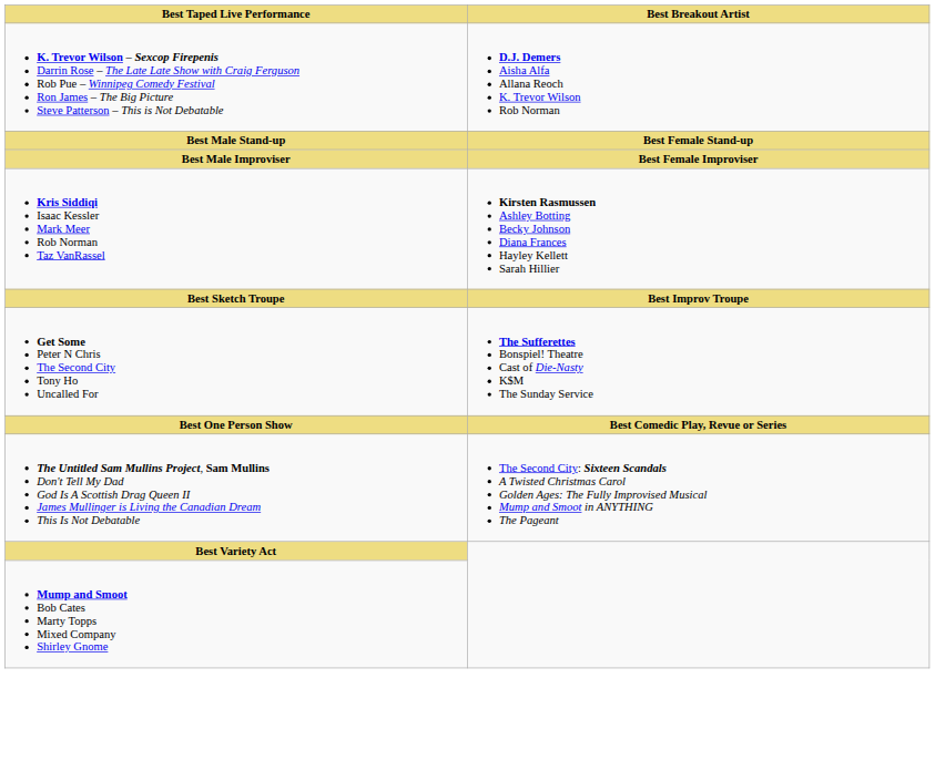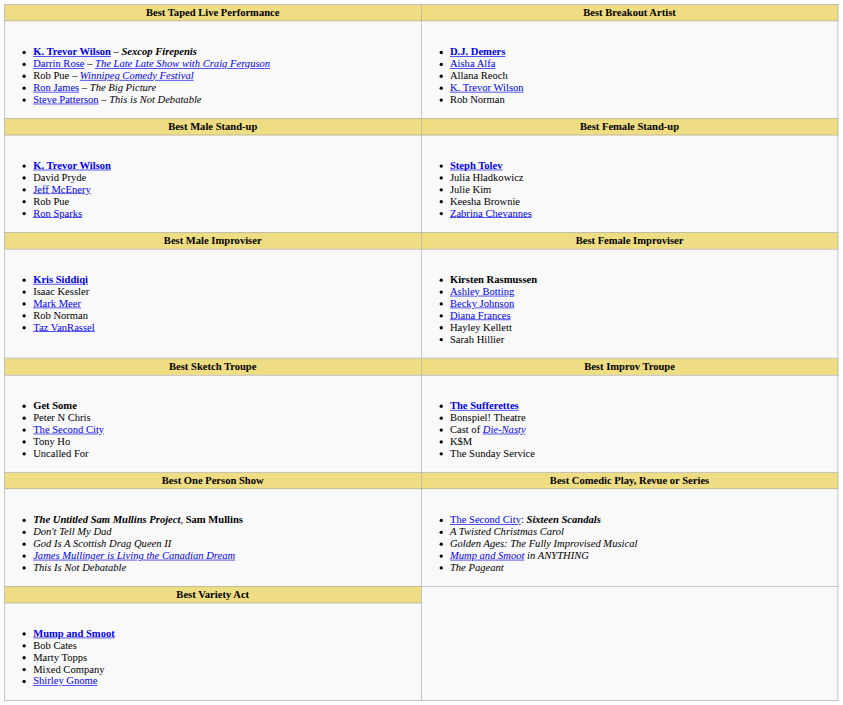 <table class="wikitable" style="width:100%">
 <tr>
 <th style="background:#EEDD82; width:50%">Best Taped Live Performance</th>
 <th style="background:#EEDD82; width:50%">Best Breakout Artist</th>
 </tr>
 <tr>
 <td valign="top"><br><ul><li> <strong><a href='#'>K. Trevor Wilson</a></strong> – <strong><em>Sexcop Firepenis</em></strong></li><li><a href='#'>Darrin Rose</a> – <em><a href='#'>The Late Late Show with Craig Ferguson</a></em></li><li>Rob Pue – <em><a href='#'>Winnipeg Comedy Festival</a></em></li><li><a href='#'>Ron James</a> – <em>The Big Picture</em></li><li><a href='#'>Steve Patterson</a> – <em>This is Not Debatable</em></li></ul></td>
 <td valign="top"><br><ul><li> <strong><a href='#'>D.J. Demers</a></strong></li><li><a href='#'>Aisha Alfa</a></li><li>Allana Reoch</li><li><a href='#'>K. Trevor Wilson</a></li><li>Rob Norman</li></ul></td>
 </tr>
 <tr>
 <th style="background:#EEDD82; width:50%">Best Male Stand-up</th>
 <th style="background:#EEDD82; width:50%">Best Female Stand-up</th>
+</tr>
+<tr>
+<td valign="top"><br><ul><li> <strong><a href='#'>K. Trevor Wilson</a></strong></li><li>David Pryde</li><li><a href='#'>Jeff McEnery</a></li><li>Rob Pue</li><li><a href='#'>Ron Sparks</a></li></ul></td>
+<td valign="top"><br><ul><li> <strong><a href='#'>Steph Tolev</a></strong></li><li>Julia Hladkowicz</li><li>Julie Kim</li><li>Keesha Brownie</li><li><a href='#'>Zabrina Chevannes</a></li></ul></td>
 </tr>
 <tr>
 <th style="background:#EEDD82; width:50%">Best Male Improviser</th>
 <th style="background:#EEDD82; width:50%">Best Female Improviser</th>
 </tr>
 <tr>
 <td valign="top"><br><ul><li> <strong><a href='#'>Kris Siddiqi</a></strong></li><li>Isaac Kessler</li><li><a href='#'>Mark Meer</a></li><li>Rob Norman</li><li><a href='#'>Taz VanRassel</a></li></ul></td>
 <td valign="top"><br><ul><li> <strong>Kirsten Rasmussen</strong></li><li><a href='#'>Ashley Botting</a></li><li><a href='#'>Becky Johnson</a></li><li><a href='#'>Diana Frances</a></li><li>Hayley Kellett</li><li>Sarah Hillier</li></ul></td>
 </tr>
 <tr>
 <th style="background:#EEDD82; width:50%">Best Sketch Troupe</th>
 <th style="background:#EEDD82; width:50%">Best Improv Troupe</th>
 </tr>
 <tr>
 <td valign="top"><br><ul><li> <strong>Get Some</strong></li><li>Peter N Chris</li><li><a href='#'>The Second City</a></li><li>Tony Ho</li><li>Uncalled For</li></ul></td>
 <td valign="top"><br><ul><li> <strong><a href='#'>The Sufferettes</a></strong></li><li>Bonspiel! Theatre</li><li>Cast of <em><a href='#'>Die-Nasty</a></em></li><li>K$M</li><li>The Sunday Service</li></ul></td>
 </tr>
 <tr>
 <th style="background:#EEDD82; width:50%">Best One Person Show</th>
 <th style="background:#EEDD82; width:50%">Best Comedic Play, Revue or Series</th>
 </tr>
 <tr>
 <td valign="top"><br><ul><li> <strong><em>The Untitled Sam Mullins Project</em></strong>, <strong>Sam Mullins</strong></li><li><em>Don't Tell My Dad</em></li><li><em>God Is A Scottish Drag Queen II</em></li><li><em><a href='#'>James Mullinger is Living the Canadian Dream</a></em></li><li><em>This Is Not Debatable</em></li></ul></td>
 <td valign="top"><br><ul><li> <a href='#'>The Second City</a>: <strong><em>Sixteen Scandals</em></strong></li><li><em>A Twisted Christmas Carol</em></li><li><em>Golden Ages: The Fully Improvised Musical</em></li><li><em><a href='#'>Mump and Smoot</a> in ANYTHING</em></li><li><em>The Pageant</em></li></ul></td>
 </tr>
 <tr>
 <th style="background:#EEDD82; width:50%">Best Variety Act</th>
 </tr>
 <tr>
 <td valign="top"><br><ul><li> <strong><a href='#'>Mump and Smoot</a></strong></li><li>Bob Cates</li><li>Marty Topps</li><li>Mixed Company</li><li><a href='#'>Shirley Gnome</a></li></ul></td>
 </tr>
 </table>
